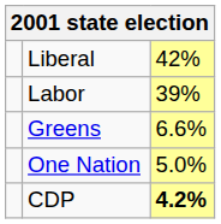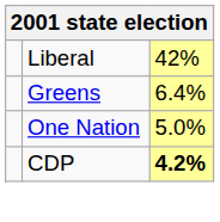 <table class="wikitable">
 <tr>
 <th colspan = 3>2001 state election</th>
 </tr>
 <tr>
 <td> </td>
 <td>Liberal</td>
 <td bgcolor="FFFF99">42%</td>
 </tr>
 <tr>
 <td> </td>
-<td>Labor</td>
-<td bgcolor="FFFF99">39%</td>
-</tr>
-<tr>
-<td> </td>
 <td><a href='#'>Greens</a></td>
-<td bgcolor="FFFF99">6.6%</td>
+<td bgcolor="FFFF99">6.4%</td>
 </tr>
 <tr>
 <td> </td>
 <td><a href='#'>One Nation</a></td>
 <td bgcolor="FFFF99">5.0%</td>
 </tr>
 <tr>
 <td> </td>
 <td>CDP</td>
 <td bgcolor="FFFF99"><strong>4.2%</strong></td>
 </tr>
 </table>
